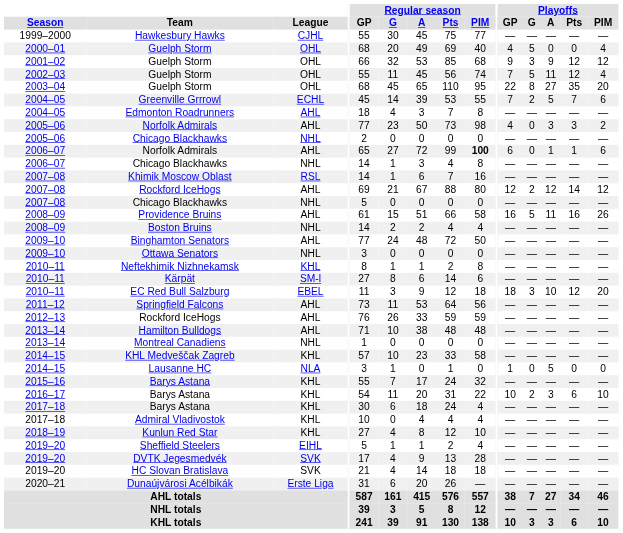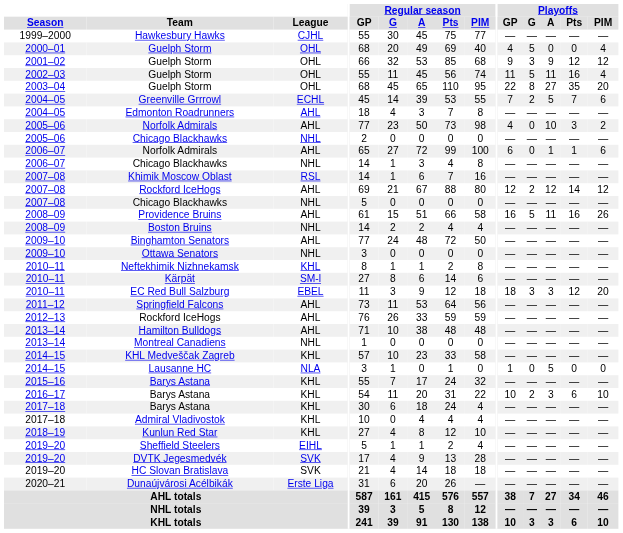 <table border="0" cellpadding="1" cellspacing="0" style="text-align:center; width:60em">
 <tr bgcolor="#e0e0e0">
 <th colspan="3" bgcolor="#ffffff"></th>
 <th rowspan="100" bgcolor="#ffffff"></th>
 <th colspan="5"><a href='#'>Regular season</a></th>
 <th rowspan="100" bgcolor="#ffffff"></th>
 <th colspan="5"><a href='#'>Playoffs</a></th>
 </tr>
 <tr bgcolor="#e0e0e0">
 <th><a href='#'>Season</a></th>
 <th>Team</th>
 <th>League</th>
 <th>GP</th>
 <th><a href='#'>G</a></th>
 <th><a href='#'>A</a></th>
 <th><a href='#'>Pts</a></th>
 <th><a href='#'>PIM</a></th>
 <th>GP</th>
 <th>G</th>
 <th>A</th>
 <th>Pts</th>
 <th>PIM</th>
 </tr>
 <tr>
 <td>1999–2000</td>
 <td><a href='#'>Hawkesbury Hawks</a></td>
 <td><a href='#'>CJHL</a></td>
 <td>55</td>
 <td>30</td>
 <td>45</td>
 <td>75</td>
 <td>77</td>
 <td>—</td>
 <td>—</td>
 <td>—</td>
 <td>—</td>
 <td>—</td>
 </tr>
 <tr bgcolor="#f0f0f0">
 <td><a href='#'>2000–01</a></td>
 <td><a href='#'>Guelph Storm</a></td>
 <td><a href='#'>OHL</a></td>
 <td>68</td>
 <td>20</td>
 <td>49</td>
 <td>69</td>
 <td>40</td>
 <td>4</td>
 <td>5</td>
 <td>0</td>
 <td>0</td>
 <td>4</td>
 </tr>
 <tr>
 <td><a href='#'>2001–02</a></td>
 <td>Guelph Storm</td>
 <td>OHL</td>
 <td>66</td>
 <td>32</td>
 <td>53</td>
 <td>85</td>
 <td>68</td>
 <td>9</td>
 <td>3</td>
 <td>9</td>
 <td>12</td>
 <td>12</td>
 </tr>
 <tr bgcolor="#f0f0f0">
 <td><a href='#'>2002–03</a></td>
 <td>Guelph Storm</td>
 <td>OHL</td>
 <td>55</td>
 <td>11</td>
 <td>45</td>
 <td>56</td>
 <td>74</td>
-<td>7</td>
+<td>11</td>
 <td>5</td>
 <td>11</td>
-<td>12</td>
+<td>16</td>
 <td>4</td>
 </tr>
 <tr>
 <td><a href='#'>2003–04</a></td>
 <td>Guelph Storm</td>
 <td>OHL</td>
 <td>68</td>
 <td>45</td>
 <td>65</td>
 <td>110</td>
 <td>95</td>
 <td>22</td>
 <td>8</td>
 <td>27</td>
 <td>35</td>
 <td>20</td>
 </tr>
 <tr bgcolor="#f0f0f0">
 <td><a href='#'>2004–05</a></td>
 <td><a href='#'>Greenville Grrrowl</a></td>
 <td><a href='#'>ECHL</a></td>
 <td>45</td>
 <td>14</td>
 <td>39</td>
 <td>53</td>
 <td>55</td>
 <td>7</td>
 <td>2</td>
 <td>5</td>
 <td>7</td>
 <td>6</td>
 </tr>
 <tr>
 <td><a href='#'>2004–05</a></td>
 <td><a href='#'>Edmonton Roadrunners</a></td>
 <td><a href='#'>AHL</a></td>
 <td>18</td>
 <td>4</td>
 <td>3</td>
 <td>7</td>
 <td>8</td>
 <td>—</td>
 <td>—</td>
 <td>—</td>
 <td>—</td>
 <td>—</td>
 </tr>
 <tr bgcolor="#f0f0f0">
 <td><a href='#'>2005–06</a></td>
 <td><a href='#'>Norfolk Admirals</a></td>
 <td>AHL</td>
 <td>77</td>
 <td>23</td>
 <td>50</td>
 <td>73</td>
 <td>98</td>
 <td>4</td>
 <td>0</td>
-<td>3</td>
+<td>10</td>
 <td>3</td>
 <td>2</td>
 </tr>
 <tr>
 <td><a href='#'>2005–06</a></td>
 <td><a href='#'>Chicago Blackhawks</a></td>
 <td><a href='#'>NHL</a></td>
 <td>2</td>
 <td>0</td>
 <td>0</td>
 <td>0</td>
 <td>0</td>
 <td>—</td>
 <td>—</td>
 <td>—</td>
 <td>—</td>
 <td>—</td>
 </tr>
 <tr bgcolor="#f0f0f0">
 <td><a href='#'>2006–07</a></td>
 <td>Norfolk Admirals</td>
 <td>AHL</td>
 <td>65</td>
 <td>27</td>
 <td>72</td>
 <td>99</td>
-<td><strong>100</strong></td>
+<td>100</td>
 <td>6</td>
 <td>0</td>
 <td>1</td>
 <td>1</td>
 <td>6</td>
 </tr>
 <tr>
 <td><a href='#'>2006–07</a></td>
 <td>Chicago Blackhawks</td>
 <td>NHL</td>
 <td>14</td>
 <td>1</td>
 <td>3</td>
 <td>4</td>
 <td>8</td>
 <td>—</td>
 <td>—</td>
 <td>—</td>
 <td>—</td>
 <td>—</td>
 </tr>
 <tr bgcolor="#f0f0f0">
 <td><a href='#'>2007–08</a></td>
 <td><a href='#'>Khimik Moscow Oblast</a></td>
 <td><a href='#'>RSL</a></td>
 <td>14</td>
 <td>1</td>
 <td>6</td>
 <td>7</td>
 <td>16</td>
 <td>—</td>
 <td>—</td>
 <td>—</td>
 <td>—</td>
 <td>—</td>
 </tr>
 <tr>
 <td><a href='#'>2007–08</a></td>
 <td><a href='#'>Rockford IceHogs</a></td>
 <td>AHL</td>
 <td>69</td>
 <td>21</td>
 <td>67</td>
 <td>88</td>
 <td>80</td>
 <td>12</td>
 <td>2</td>
 <td>12</td>
 <td>14</td>
 <td>12</td>
 </tr>
 <tr bgcolor="#f0f0f0">
 <td><a href='#'>2007–08</a></td>
 <td>Chicago Blackhawks</td>
 <td>NHL</td>
 <td>5</td>
 <td>0</td>
 <td>0</td>
 <td>0</td>
 <td>0</td>
 <td>—</td>
 <td>—</td>
 <td>—</td>
 <td>—</td>
 <td>—</td>
 </tr>
 <tr>
 <td><a href='#'>2008–09</a></td>
 <td><a href='#'>Providence Bruins</a></td>
 <td>AHL</td>
 <td>61</td>
 <td>15</td>
 <td>51</td>
 <td>66</td>
 <td>58</td>
 <td>16</td>
 <td>5</td>
 <td>11</td>
 <td>16</td>
 <td>26</td>
 </tr>
 <tr bgcolor="#f0f0f0">
 <td><a href='#'>2008–09</a></td>
 <td><a href='#'>Boston Bruins</a></td>
 <td>NHL</td>
 <td>14</td>
 <td>2</td>
 <td>2</td>
 <td>4</td>
 <td>4</td>
 <td>—</td>
 <td>—</td>
 <td>—</td>
 <td>—</td>
 <td>—</td>
 </tr>
 <tr>
 <td><a href='#'>2009–10</a></td>
 <td><a href='#'>Binghamton Senators</a></td>
 <td>AHL</td>
 <td>77</td>
 <td>24</td>
 <td>48</td>
 <td>72</td>
 <td>50</td>
 <td>—</td>
 <td>—</td>
 <td>—</td>
 <td>—</td>
 <td>—</td>
 </tr>
 <tr bgcolor="#f0f0f0">
 <td><a href='#'>2009–10</a></td>
 <td><a href='#'>Ottawa Senators</a></td>
 <td>NHL</td>
 <td>3</td>
 <td>0</td>
 <td>0</td>
 <td>0</td>
 <td>0</td>
 <td>—</td>
 <td>—</td>
 <td>—</td>
 <td>—</td>
 <td>—</td>
 </tr>
 <tr>
 <td><a href='#'>2010–11</a></td>
 <td><a href='#'>Neftekhimik Nizhnekamsk</a></td>
 <td><a href='#'>KHL</a></td>
 <td>8</td>
 <td>1</td>
 <td>1</td>
 <td>2</td>
 <td>8</td>
 <td>—</td>
 <td>—</td>
 <td>—</td>
 <td>—</td>
 <td>—</td>
 </tr>
 <tr bgcolor="#f0f0f0">
 <td><a href='#'>2010–11</a></td>
 <td><a href='#'>Kärpät</a></td>
 <td><a href='#'>SM-l</a></td>
 <td>27</td>
 <td>8</td>
 <td>6</td>
 <td>14</td>
 <td>6</td>
 <td>—</td>
 <td>—</td>
 <td>—</td>
 <td>—</td>
 <td>—</td>
 </tr>
 <tr>
 <td><a href='#'>2010–11</a></td>
 <td><a href='#'>EC Red Bull Salzburg</a></td>
 <td><a href='#'>EBEL</a></td>
 <td>11</td>
 <td>3</td>
 <td>9</td>
 <td>12</td>
 <td>18</td>
 <td>18</td>
 <td>3</td>
-<td>10</td>
+<td>3</td>
 <td>12</td>
 <td>20</td>
 </tr>
 <tr bgcolor="#f0f0f0">
 <td><a href='#'>2011–12</a></td>
 <td><a href='#'>Springfield Falcons</a></td>
 <td>AHL</td>
 <td>73</td>
 <td>11</td>
 <td>53</td>
 <td>64</td>
 <td>56</td>
 <td>—</td>
 <td>—</td>
 <td>—</td>
 <td>—</td>
 <td>—</td>
 </tr>
 <tr>
 <td><a href='#'>2012–13</a></td>
 <td>Rockford IceHogs</td>
 <td>AHL</td>
 <td>76</td>
 <td>26</td>
 <td>33</td>
 <td>59</td>
 <td>59</td>
 <td>—</td>
 <td>—</td>
 <td>—</td>
 <td>—</td>
 <td>—</td>
 </tr>
 <tr bgcolor="#f0f0f0">
 <td><a href='#'>2013–14</a></td>
 <td><a href='#'>Hamilton Bulldogs</a></td>
 <td>AHL</td>
 <td>71</td>
 <td>10</td>
 <td>38</td>
 <td>48</td>
 <td>48</td>
 <td>—</td>
 <td>—</td>
 <td>—</td>
 <td>—</td>
 <td>—</td>
 </tr>
 <tr>
 <td><a href='#'>2013–14</a></td>
 <td><a href='#'>Montreal Canadiens</a></td>
 <td>NHL</td>
 <td>1</td>
 <td>0</td>
 <td>0</td>
 <td>0</td>
 <td>0</td>
 <td>—</td>
 <td>—</td>
 <td>—</td>
 <td>—</td>
 <td>—</td>
 </tr>
 <tr bgcolor="#f0f0f0">
 <td><a href='#'>2014–15</a></td>
 <td><a href='#'>KHL Medveščak Zagreb</a></td>
 <td>KHL</td>
 <td>57</td>
 <td>10</td>
 <td>23</td>
 <td>33</td>
 <td>58</td>
 <td>—</td>
 <td>—</td>
 <td>—</td>
 <td>—</td>
 <td>—</td>
 </tr>
 <tr>
 <td><a href='#'>2014–15</a></td>
 <td><a href='#'>Lausanne HC</a></td>
 <td><a href='#'>NLA</a></td>
 <td>3</td>
 <td>1</td>
 <td>0</td>
 <td>1</td>
 <td>0</td>
 <td>1</td>
 <td>0</td>
 <td>5</td>
 <td>0</td>
 <td>0</td>
 </tr>
 <tr bgcolor="#f0f0f0">
 <td><a href='#'>2015–16</a></td>
 <td><a href='#'>Barys Astana</a></td>
 <td>KHL</td>
 <td>55</td>
 <td>7</td>
 <td>17</td>
 <td>24</td>
 <td>32</td>
 <td>—</td>
 <td>—</td>
 <td>—</td>
 <td>—</td>
 <td>—</td>
 </tr>
 <tr>
 <td><a href='#'>2016–17</a></td>
 <td>Barys Astana</td>
 <td>KHL</td>
 <td>54</td>
 <td>11</td>
 <td>20</td>
 <td>31</td>
 <td>22</td>
 <td>10</td>
 <td>2</td>
 <td>3</td>
 <td>6</td>
 <td>10</td>
 </tr>
 <tr bgcolor="#f0f0f0">
 <td><a href='#'>2017–18</a></td>
 <td>Barys Astana</td>
 <td>KHL</td>
 <td>30</td>
 <td>6</td>
 <td>18</td>
 <td>24</td>
 <td>4</td>
 <td>—</td>
 <td>—</td>
 <td>—</td>
 <td>—</td>
 <td>—</td>
 </tr>
 <tr>
 <td>2017–18</td>
 <td><a href='#'>Admiral Vladivostok</a></td>
 <td>KHL</td>
 <td>10</td>
 <td>0</td>
 <td>4</td>
 <td>4</td>
 <td>4</td>
 <td>—</td>
 <td>—</td>
 <td>—</td>
 <td>—</td>
 <td>—</td>
 </tr>
 <tr bgcolor="#f0f0f0">
 <td><a href='#'>2018–19</a></td>
 <td><a href='#'>Kunlun Red Star</a></td>
 <td>KHL</td>
 <td>27</td>
 <td>4</td>
 <td>8</td>
 <td>12</td>
 <td>10</td>
 <td>—</td>
 <td>—</td>
 <td>—</td>
 <td>—</td>
 <td>—</td>
 </tr>
 <tr>
 <td><a href='#'>2019–20</a></td>
 <td><a href='#'>Sheffield Steelers</a></td>
 <td><a href='#'>EIHL</a></td>
 <td>5</td>
 <td>1</td>
 <td>1</td>
 <td>2</td>
 <td>4</td>
 <td>—</td>
 <td>—</td>
 <td>—</td>
 <td>—</td>
 <td>—</td>
 </tr>
 <tr bgcolor="#f0f0f0">
 <td><a href='#'>2019–20</a></td>
 <td><a href='#'>DVTK Jegesmedvék</a></td>
 <td><a href='#'>SVK</a></td>
 <td>17</td>
 <td>4</td>
 <td>9</td>
 <td>13</td>
 <td>28</td>
 <td>—</td>
 <td>—</td>
 <td>—</td>
 <td>—</td>
 <td —>—</td>
 </tr>
 <tr>
 <td>2019–20</td>
 <td><a href='#'>HC Slovan Bratislava</a></td>
 <td>SVK</td>
 <td>21</td>
 <td>4</td>
 <td>14</td>
 <td>18</td>
 <td>18</td>
 <td>—</td>
 <td>—</td>
 <td>—</td>
 <td>—</td>
 <td>—</td>
 </tr>
 <tr bgcolor="#f0f0f0">
 <td>2020–21</td>
 <td><a href='#'>Dunaújvárosi Acélbikák</a></td>
 <td><a href='#'>Erste Liga</a></td>
 <td>31</td>
 <td>6</td>
 <td>20</td>
 <td>26</td>
 <td>—</td>
 <td>—</td>
 <td>—</td>
 <td>—</td>
 <td>—</td>
 <td —>—</td>
 </tr>
 <tr bgcolor="#e0e0e0">
 <th colspan="3">AHL totals</th>
 <th>587</th>
 <th>161</th>
 <th>415</th>
 <th>576</th>
 <th>557</th>
 <th>38</th>
 <th>7</th>
 <th>27</th>
 <th>34</th>
 <th>46</th>
 </tr>
 <tr bgcolor="#e0e0e0">
 <th colspan="3">NHL totals</th>
 <th>39</th>
 <th>3</th>
 <th>5</th>
 <th>8</th>
 <th>12</th>
 <th>—</th>
 <th>—</th>
 <th>—</th>
 <th>—</th>
 <th>—</th>
 </tr>
 <tr bgcolor="#e0e0e0">
 <th colspan="3">KHL totals</th>
 <th>241</th>
 <th>39</th>
 <th>91</th>
 <th>130</th>
 <th>138</th>
 <th>10</th>
 <th>3</th>
 <th>3</th>
 <th>6</th>
 <th>10</th>
 </tr>
 </table>
